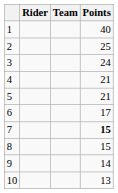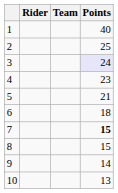 <table class="wikitable">
 <tr>
 <th></th>
 <th>Rider</th>
 <th>Team</th>
 <th>Points</th>
 </tr>
 <tr>
 <td>1</td>
 <td> </td>
 <td></td>
 <td style="text-align:right;">40</td>
 </tr>
 <tr>
 <td>2</td>
 <td>  </td>
 <td></td>
 <td style="text-align:right;">25</td>
 </tr>
 <tr>
 <td>3</td>
 <td></td>
 <td></td>
-<td style="text-align:right;">24</td>
+<td style="background: lavender; text-align:right;">24</td>
 </tr>
 <tr>
 <td>4</td>
 <td></td>
 <td></td>
-<td style="text-align:right;">21</td>
+<td style="text-align:right;">23</td>
 </tr>
 <tr>
 <td>5</td>
 <td> </td>
 <td></td>
 <td style="text-align:right;">21</td>
 </tr>
 <tr>
 <td>6</td>
 <td></td>
 <td></td>
-<td style="text-align:right;">17</td>
+<td style="text-align:right;">18</td>
 </tr>
 <tr>
 <td>7</td>
 <td> </td>
 <td></td>
 <td style="text-align:right;"><strong>15</strong></td>
 </tr>
 <tr>
 <td>8</td>
 <td> </td>
 <td></td>
 <td style="text-align:right;">15</td>
 </tr>
 <tr>
 <td>9</td>
 <td> </td>
 <td></td>
 <td style="text-align:right;">14</td>
 </tr>
 <tr>
 <td>10</td>
 <td></td>
 <td></td>
 <td style="text-align:right;">13</td>
 </tr>
 </table>
